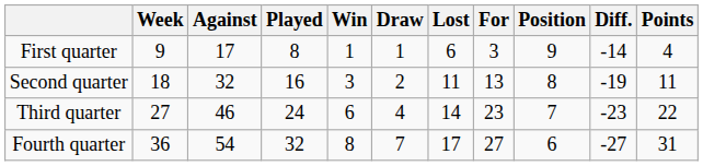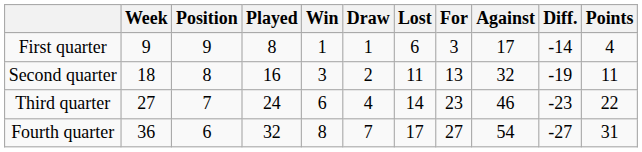 <table class="wikitable" style="text-align: center;">
 <tr>
 <th></th>
 <th>Week</th>
-<th>Against</th>
+<th>Position</th>
 <th>Played</th>
 <th>Win</th>
 <th>Draw</th>
 <th>Lost</th>
 <th>For</th>
-<th>Position</th>
+<th>Against</th>
 <th>Diff.</th>
 <th>Points</th>
 </tr>
 <tr>
 <td>First quarter</td>
 <td>9</td>
-<td>17</td>
+<td>9</td>
 <td>8</td>
 <td>1</td>
 <td>1</td>
 <td>6</td>
 <td>3</td>
-<td>9</td>
+<td>17</td>
 <td>-14</td>
 <td>4</td>
 </tr>
 <tr>
 <td>Second quarter</td>
 <td>18</td>
-<td>32</td>
+<td>8</td>
 <td>16</td>
 <td>3</td>
 <td>2</td>
 <td>11</td>
 <td>13</td>
-<td>8</td>
+<td>32</td>
 <td>-19</td>
 <td>11</td>
 </tr>
 <tr>
 <td>Third quarter</td>
 <td>27</td>
-<td>46</td>
+<td>7</td>
 <td>24</td>
 <td>6</td>
 <td>4</td>
 <td>14</td>
 <td>23</td>
-<td>7</td>
+<td>46</td>
 <td>-23</td>
 <td>22</td>
 </tr>
 <tr>
 <td>Fourth quarter</td>
 <td>36</td>
-<td>54</td>
+<td>6</td>
 <td>32</td>
 <td>8</td>
 <td>7</td>
 <td>17</td>
 <td>27</td>
-<td>6</td>
+<td>54</td>
 <td>-27</td>
 <td>31</td>
 </tr>
 </table>
